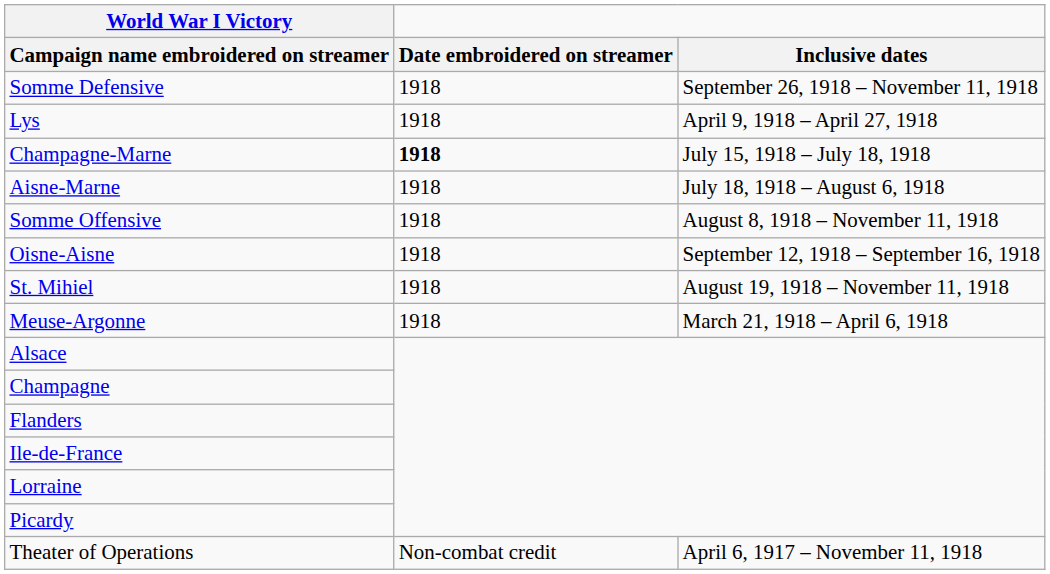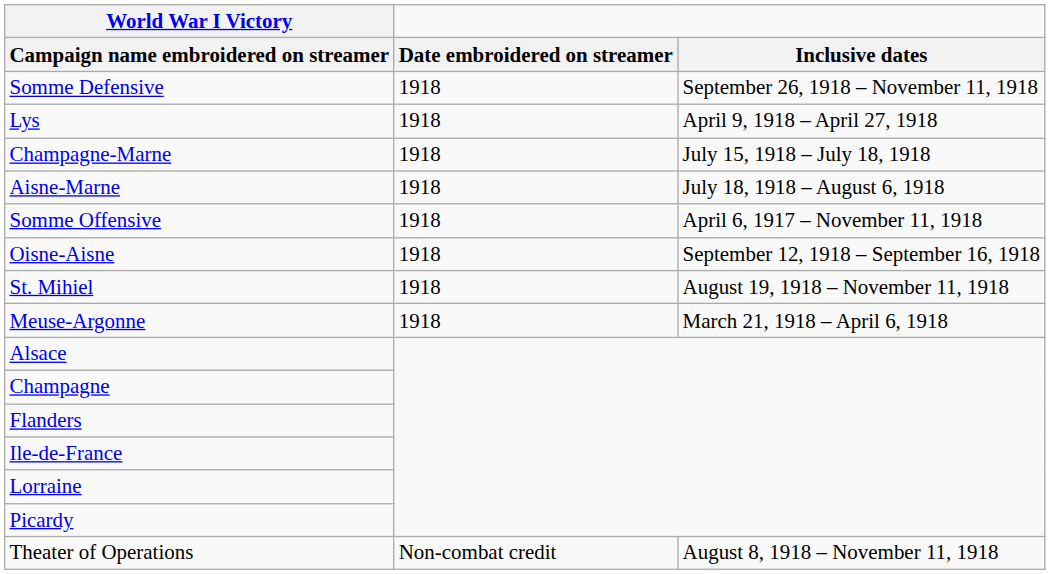 <table class="wikitable">
 <tr>
 <th><a href='#'>World War I Victory</a></th>
 <td colspan="2"></td>
 </tr>
 <tr>
 <th>Campaign name embroidered on streamer</th>
 <th>Date embroidered on streamer</th>
 <th>Inclusive dates</th>
 </tr>
 <tr>
 <td><a href='#'>Somme Defensive</a></td>
 <td>1918</td>
 <td>September 26, 1918 – November 11, 1918</td>
 </tr>
 <tr>
 <td><a href='#'>Lys</a></td>
 <td>1918</td>
 <td>April 9, 1918 – April 27, 1918</td>
 </tr>
 <tr>
 <td><a href='#'>Champagne-Marne</a></td>
-<td><strong>1918</strong></td>
+<td>1918</td>
 <td>July 15, 1918 – July 18, 1918</td>
 </tr>
 <tr>
 <td><a href='#'>Aisne-Marne</a></td>
 <td>1918</td>
 <td>July 18, 1918 – August 6, 1918</td>
 </tr>
 <tr>
 <td><a href='#'>Somme Offensive</a></td>
 <td>1918</td>
-<td>August 8, 1918 – November 11, 1918</td>
+<td>April 6, 1917 – November 11, 1918</td>
 </tr>
 <tr>
 <td><a href='#'>Oisne-Aisne</a></td>
 <td>1918</td>
 <td>September 12, 1918 – September 16, 1918</td>
 </tr>
 <tr>
 <td><a href='#'>St. Mihiel</a></td>
 <td>1918</td>
 <td>August 19, 1918 – November 11, 1918</td>
 </tr>
 <tr>
 <td><a href='#'>Meuse-Argonne</a></td>
 <td>1918</td>
 <td>March 21, 1918 – April 6, 1918</td>
 </tr>
 <tr>
 <td><a href='#'>Alsace</a></td>
 </tr>
 <tr>
 <td><a href='#'>Champagne</a></td>
 </tr>
 <tr>
 <td><a href='#'>Flanders</a></td>
 </tr>
 <tr>
 <td><a href='#'>Ile-de-France</a></td>
 </tr>
 <tr>
 <td><a href='#'>Lorraine</a></td>
 </tr>
 <tr>
 <td><a href='#'>Picardy</a></td>
 </tr>
 <tr>
 <td>Theater of Operations</td>
 <td>Non-combat credit</td>
-<td>April 6, 1917 – November 11, 1918</td>
+<td>August 8, 1918 – November 11, 1918</td>
 </tr>
 </table>
